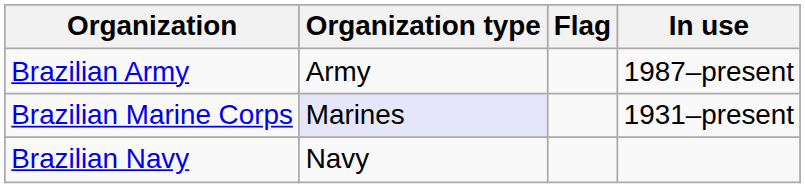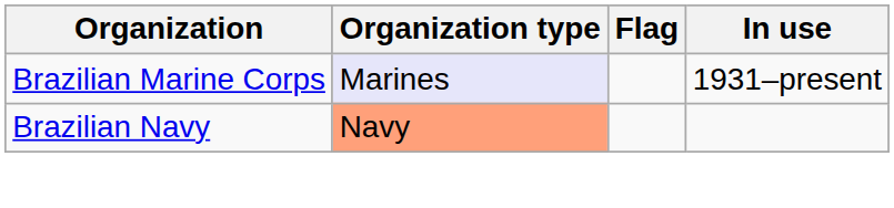 <table class="wikitable">
 <tr>
 <th>Organization</th>
 <th>Organization type</th>
 <th>Flag</th>
 <th>In use</th>
-</tr>
-<tr>
-<td><a href='#'>Brazilian Army</a></td>
-<td>Army</td>
-<td></td>
-<td>1987–present</td>
 </tr>
 <tr>
 <td><a href='#'>Brazilian Marine Corps</a></td>
 <td style="background: lavender;">Marines</td>
 <td></td>
 <td>1931–present</td>
 </tr>
 <tr>
 <td><a href='#'>Brazilian Navy</a></td>
-<td>Navy</td>
+<td style="background: lightsalmon;">Navy</td>
 <td></td>
 <td></td>
 </tr>
 </table>
